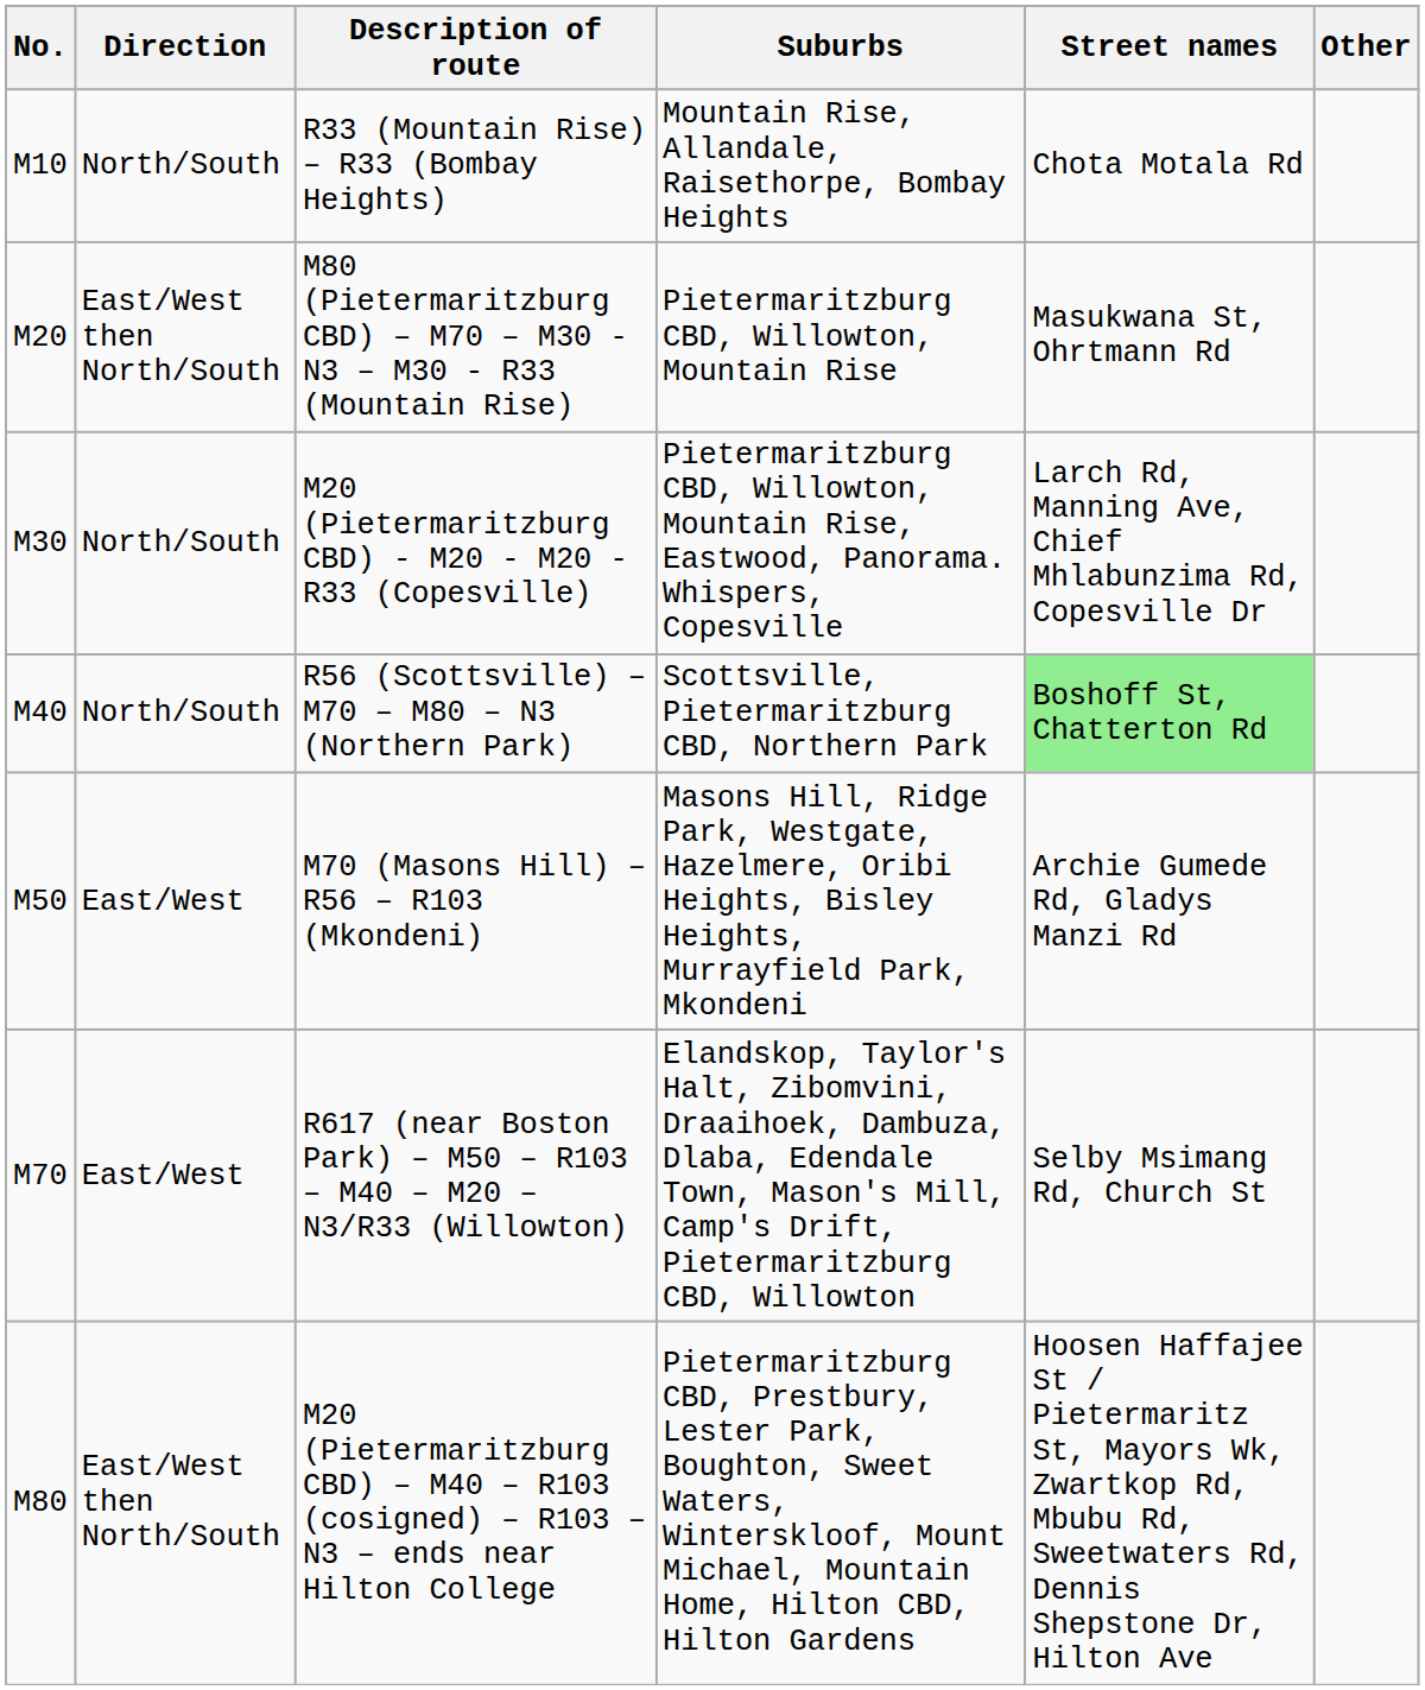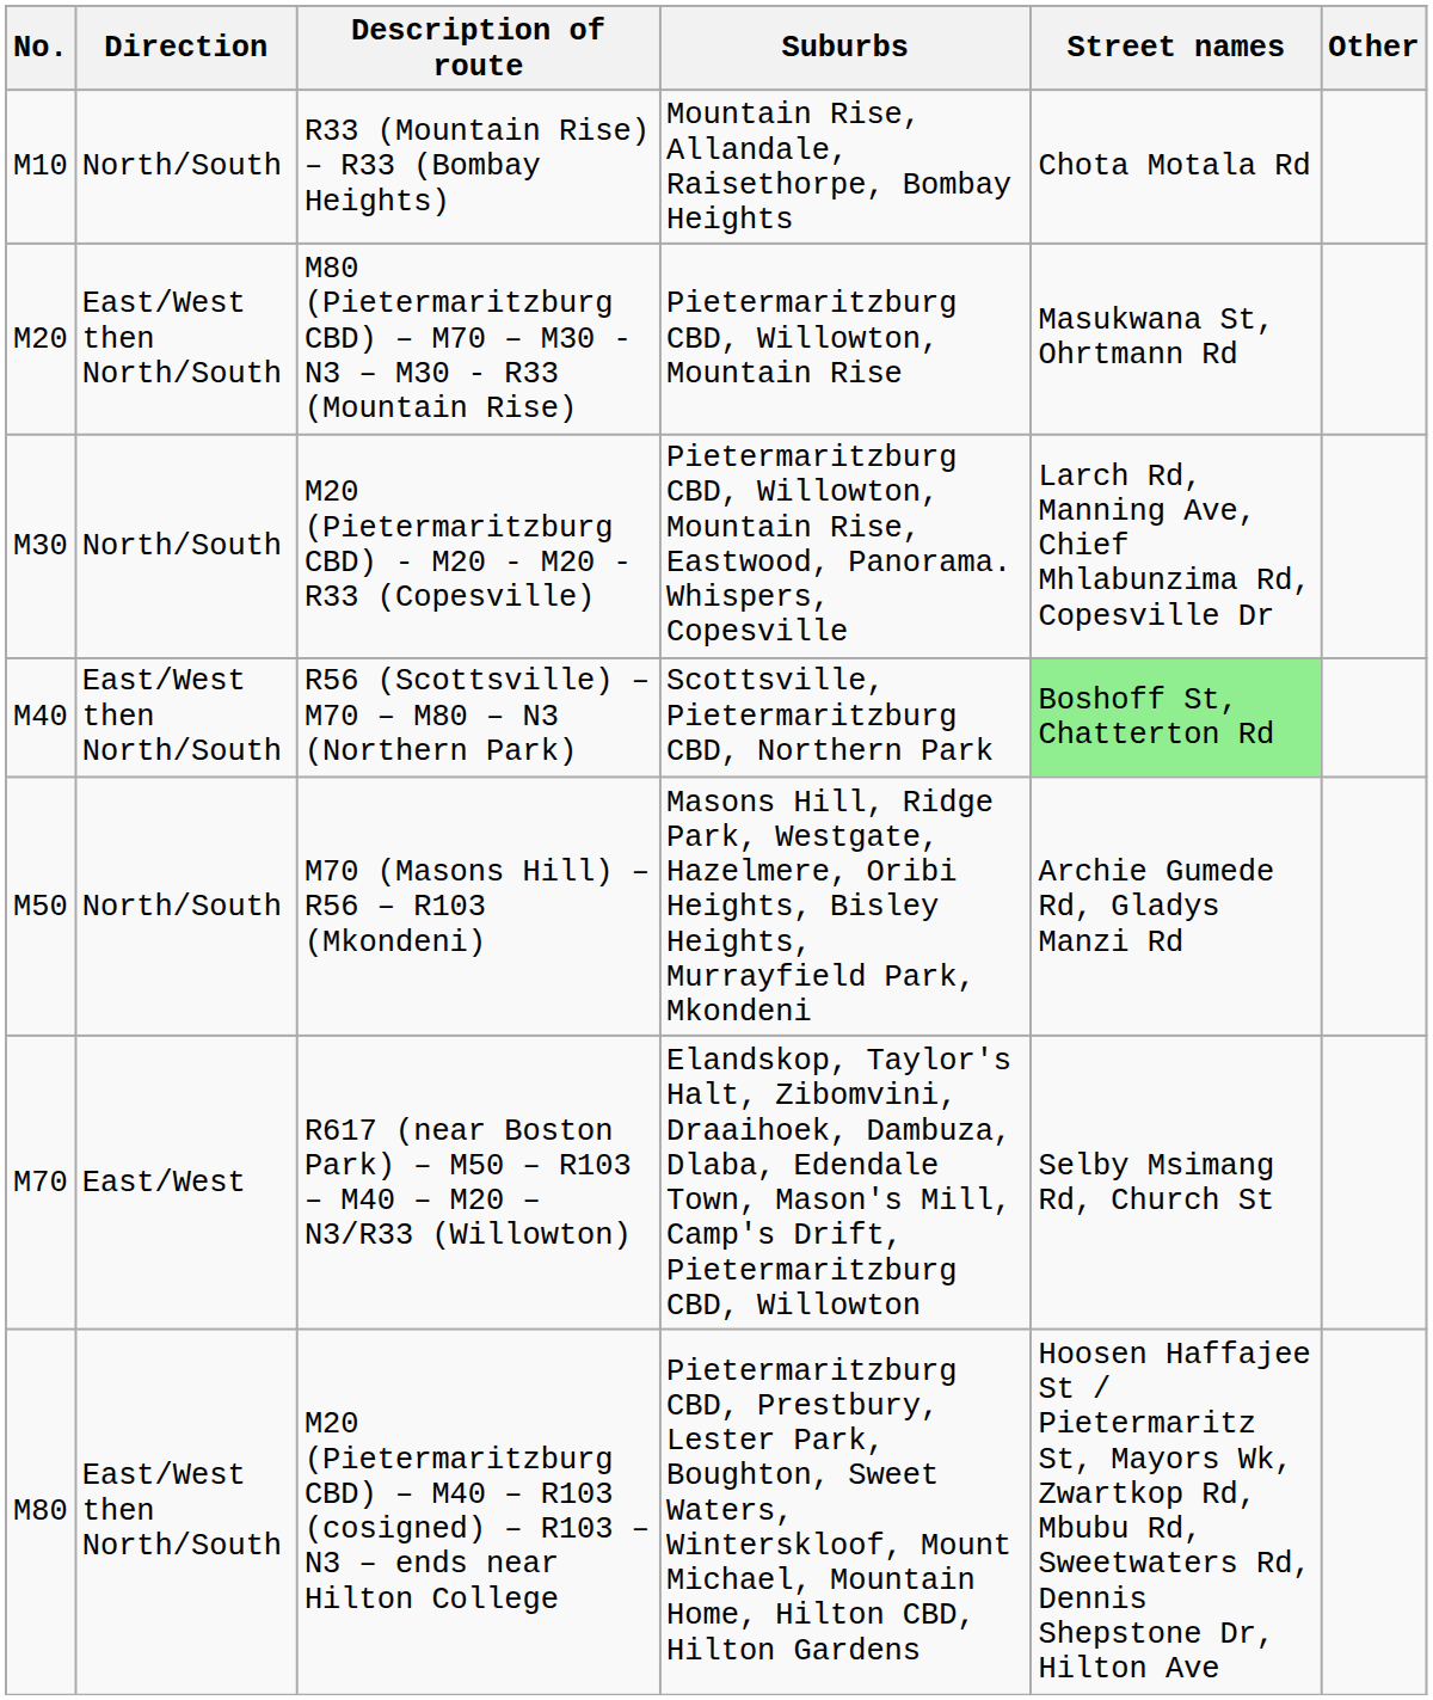 <table class="wikitable">
 <tr>
 <th>No.</th>
 <th>Direction</th>
 <th>Description of route</th>
 <th>Suburbs</th>
 <th>Street names</th>
 <th>Other</th>
 </tr>
 <tr>
 <td>M10</td>
 <td>North/South</td>
 <td>R33 (Mountain Rise) – R33 (Bombay Heights)</td>
 <td>Mountain Rise, Allandale, Raisethorpe, Bombay Heights</td>
 <td>Chota Motala Rd</td>
 <td></td>
 </tr>
 <tr>
 <td>M20</td>
 <td>East/West then North/South</td>
 <td>M80 (Pietermaritzburg CBD) – M70 – M30 - N3 – M30 - R33 (Mountain Rise)</td>
 <td>Pietermaritzburg CBD, Willowton, Mountain Rise</td>
 <td>Masukwana St, Ohrtmann Rd</td>
 <td></td>
 </tr>
 <tr>
 <td>M30</td>
 <td>North/South</td>
 <td>M20 (Pietermaritzburg CBD) - M20 - M20 - R33 (Copesville)</td>
 <td>Pietermaritzburg CBD, Willowton, Mountain Rise, Eastwood, Panorama. Whispers, Copesville</td>
 <td>Larch Rd, Manning Ave, Chief Mhlabunzima Rd, Copesville Dr</td>
 <td></td>
 </tr>
 <tr>
 <td>M40</td>
-<td>North/South</td>
+<td>East/West then North/South</td>
 <td>R56 (Scottsville) – M70 – M80 – N3 (Northern Park)</td>
 <td>Scottsville, Pietermaritzburg CBD, Northern Park</td>
 <td style="background: lightgreen;">Boshoff St, Chatterton Rd</td>
 <td></td>
 </tr>
 <tr>
 <td>M50</td>
-<td>East/West</td>
+<td>North/South</td>
 <td>M70 (Masons Hill) – R56 – R103 (Mkondeni)</td>
 <td>Masons Hill, Ridge Park, Westgate, Hazelmere, Oribi Heights, Bisley Heights, Murrayfield Park, Mkondeni</td>
 <td>Archie Gumede Rd, Gladys Manzi Rd</td>
 <td></td>
 </tr>
 <tr>
 <td>M70</td>
 <td>East/West</td>
 <td>R617 (near Boston Park) – M50 – R103 – M40 – M20 – N3/R33 (Willowton)</td>
 <td>Elandskop, Taylor's Halt, Zibomvini, Draaihoek, Dambuza, Dlaba, Edendale Town, Mason's Mill, Camp's Drift, Pietermaritzburg CBD, Willowton</td>
 <td>Selby Msimang Rd, Church St</td>
 <td></td>
 </tr>
 <tr>
 <td>M80</td>
 <td>East/West then North/South</td>
 <td>M20 (Pietermaritzburg CBD) – M40 – R103 (cosigned) – R103 – N3 – ends near Hilton College</td>
 <td>Pietermaritzburg CBD, Prestbury, Lester Park, Boughton, Sweet Waters, Winterskloof, Mount Michael, Mountain Home, Hilton CBD, Hilton Gardens</td>
 <td>Hoosen Haffajee St / Pietermaritz St, Mayors Wk, Zwartkop Rd, Mbubu Rd, Sweetwaters Rd, Dennis Shepstone Dr, Hilton Ave</td>
 <td></td>
 </tr>
 </table>
